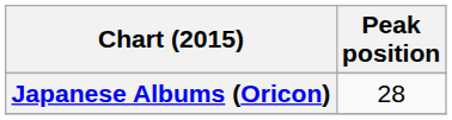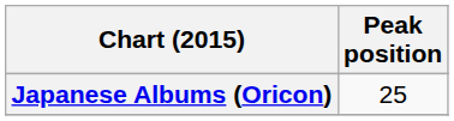 <table class="wikitable sortable plainrowheaders" style="text-align:center;">
 <tr>
 <th scope="col">Chart (2015)</th>
 <th scope="col">Peak<br>position</th>
 </tr>
 <tr>
 </tr>
 <tr>
 </tr>
 <tr>
 </tr>
 <tr>
 </tr>
 <tr>
 </tr>
 <tr>
 </tr>
 <tr>
 </tr>
 <tr>
 </tr>
 <tr>
 <th scope="row"><a href='#'>Japanese Albums</a> (<a href='#'>Oricon</a>)</th>
-<td align=center>28</td>
+<td align=center>25</td>
 </tr>
 <tr>
 </tr>
 <tr>
 </tr>
 <tr>
 </tr>
 <tr>
 </tr>
 <tr>
 </tr>
 <tr>
 </tr>
 <tr>
 </tr>
 <tr>
 </tr>
 <tr>
 </tr>
 </table>
